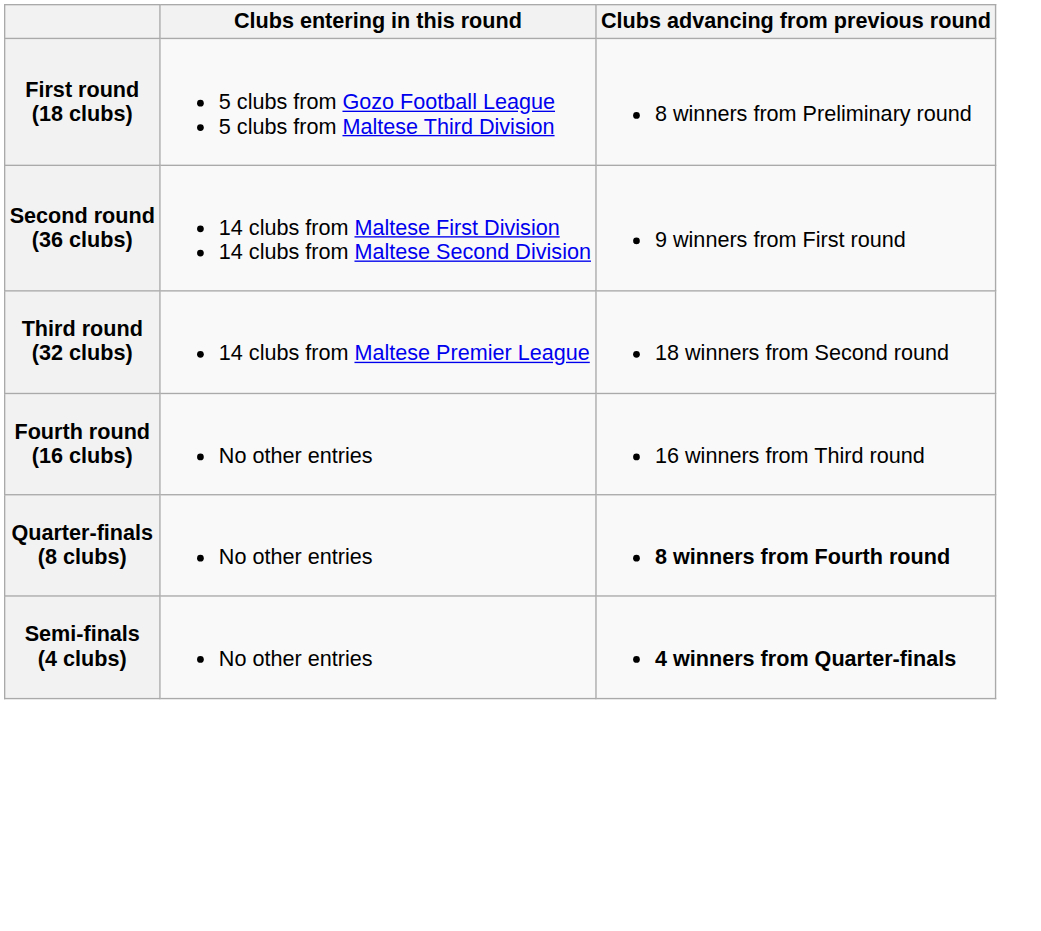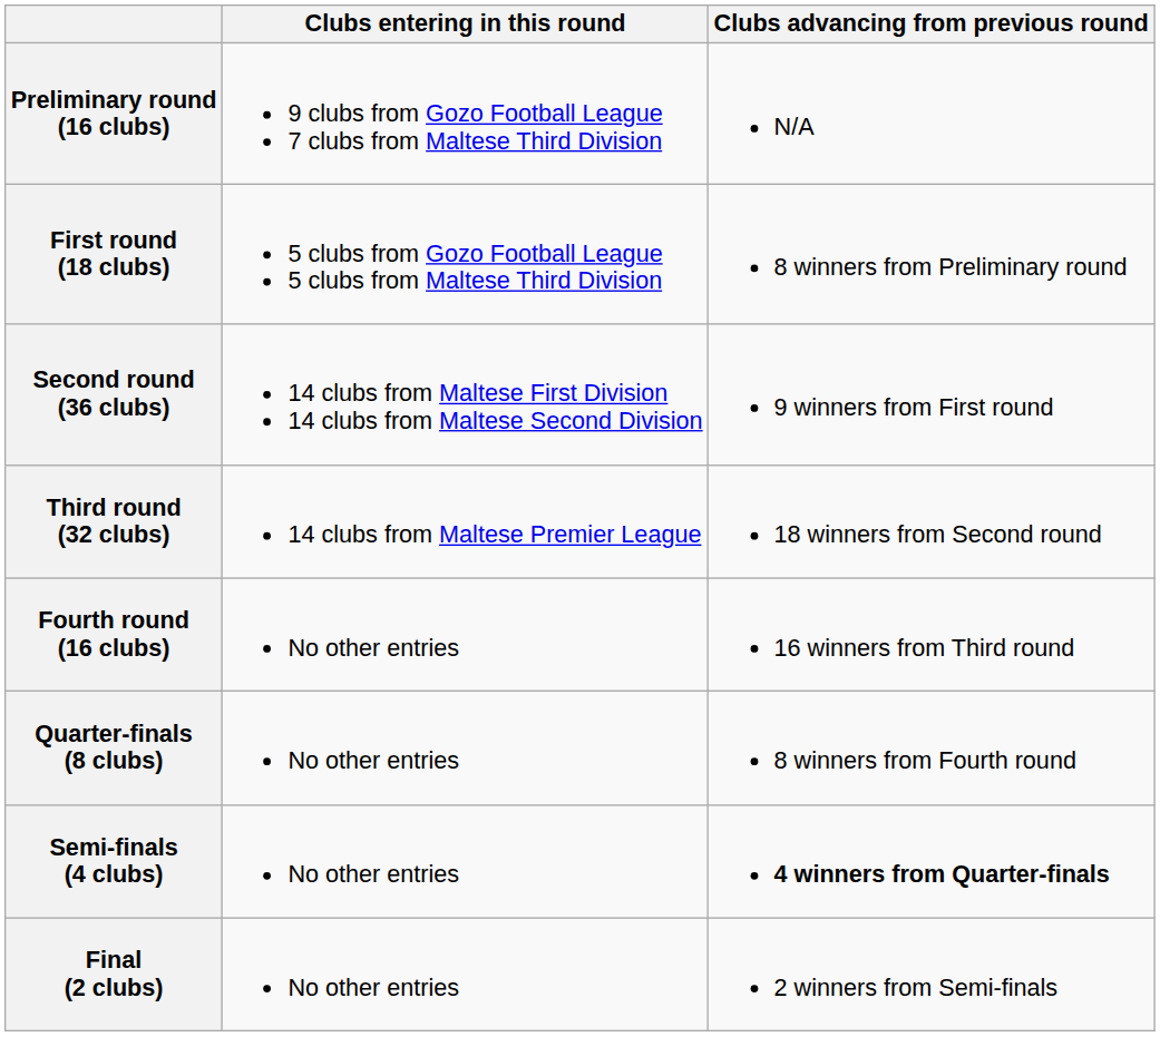 <table class="wikitable">
 <tr>
 <th></th>
 <th>Clubs entering in this round</th>
 <th>Clubs advancing from previous round</th>
+</tr>
+<tr>
+<th>Preliminary round <br>(16 clubs)</th>
+<td><br><ul><li>9 clubs from <a href='#'>Gozo Football League</a></li><li>7 clubs from <a href='#'>Maltese Third Division</a></li></ul></td>
+<td><br><ul><li>N/A</li></ul></td>
 </tr>
 <tr>
 <th>First round <br>(18 clubs)</th>
 <td><br><ul><li>5 clubs from <a href='#'>Gozo Football League</a></li><li>5 clubs from <a href='#'>Maltese Third Division</a></li></ul></td>
 <td><br><ul><li>8 winners from Preliminary round</li></ul></td>
 </tr>
 <tr>
 <th>Second round<br>(36 clubs)</th>
 <td><br><ul><li>14 clubs from <a href='#'>Maltese First Division</a></li><li>14 clubs from <a href='#'>Maltese Second Division</a></li></ul></td>
 <td><br><ul><li>9 winners from First round</li></ul></td>
 </tr>
 <tr>
 <th>Third round<br>(32 clubs)</th>
 <td><br><ul><li>14 clubs from <a href='#'>Maltese Premier League</a></li></ul></td>
 <td><br><ul><li>18 winners from Second round</li></ul></td>
 </tr>
 <tr>
 <th>Fourth round<br>(16 clubs)</th>
 <td><br><ul><li>No other entries</li></ul></td>
 <td><br><ul><li>16 winners from Third round</li></ul></td>
 </tr>
 <tr>
 <th>Quarter-finals<br>(8 clubs)</th>
 <td><br><ul><li>No other entries</li></ul></td>
-<td><strong><br><ul><li>8 winners from Fourth round</li></ul></strong></td>
+<td><br><ul><li>8 winners from Fourth round</li></ul></td>
 </tr>
 <tr>
 <th>Semi-finals<br>(4 clubs)</th>
 <td><br><ul><li>No other entries</li></ul></td>
 <td><strong><br><ul><li>4 winners from Quarter-finals</li></ul></strong></td>
 </tr>
+<tr>
+<th>Final<br>(2 clubs)</th>
+<td><br><ul><li>No other entries</li></ul></td>
+<td><br><ul><li>2 winners from Semi-finals</li></ul></td>
+</tr>
 </table>
